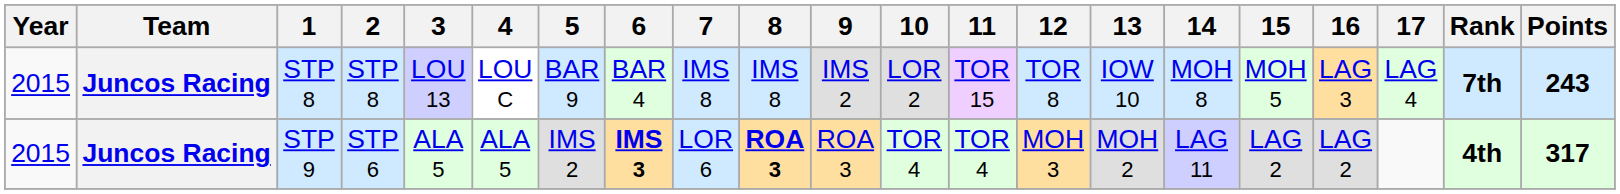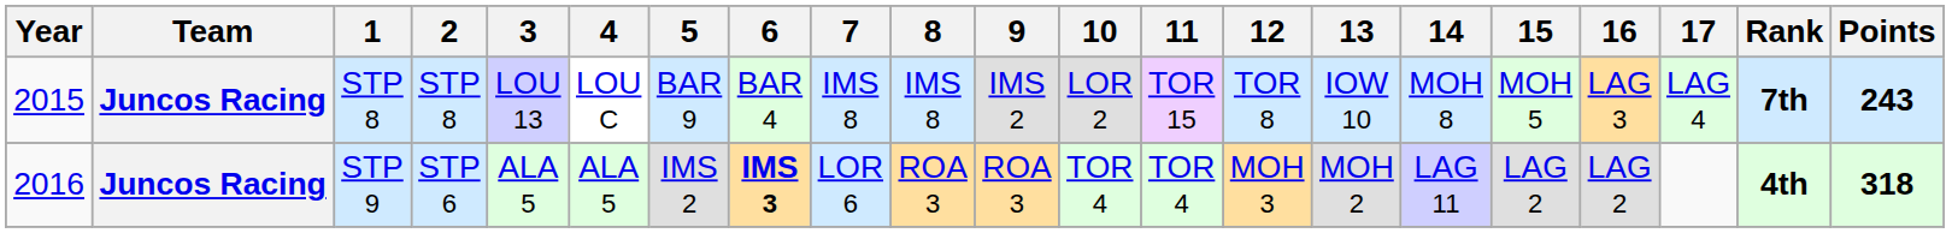 <table class="wikitable" style="text-align:center; font-size:90%">
 <tr>
 <th>Year</th>
 <th>Team</th>
 <th>1</th>
 <th>2</th>
 <th>3</th>
 <th>4</th>
 <th>5</th>
 <th>6</th>
 <th>7</th>
 <th>8</th>
 <th>9</th>
 <th>10</th>
 <th>11</th>
 <th>12</th>
 <th>13</th>
 <th>14</th>
 <th>15</th>
 <th>16</th>
 <th>17</th>
 <th>Rank</th>
 <th>Points</th>
 </tr>
 <tr>
 <td><a href='#'>2015</a></td>
 <th><a href='#'>Juncos Racing</a></th>
 <td style="background:#CFEAFF;"><a href='#'>STP</a><br><small>8</small></td>
 <td style="background:#CFEAFF;"><a href='#'>STP</a><br><small>8</small></td>
 <td style="background:#CFCFFF;"><a href='#'>LOU</a><br><small>13</small></td>
 <td style="background:#FFFFFF;"><a href='#'>LOU</a><br><small>C</small></td>
 <td style="background:#CFEAFF;"><a href='#'>BAR</a><br><small>9</small></td>
 <td style="background:#DFFFDF;"><a href='#'>BAR</a><br><small>4</small></td>
 <td style="background:#CFEAFF;"><a href='#'>IMS</a><br><small>8</small></td>
 <td style="background:#CFEAFF;"><a href='#'>IMS</a><br><small>8</small></td>
 <td style="background:#DFDFDF;"><a href='#'>IMS</a><br><small>2</small></td>
 <td style="background:#DFDFDF;"><a href='#'>LOR</a><br><small>2</small></td>
 <td style="background:#EFCFFF;"><a href='#'>TOR</a><br><small>15</small></td>
 <td style="background:#CFEAFF;"><a href='#'>TOR</a><br><small>8</small></td>
 <td style="background:#CFEAFF;"><a href='#'>IOW</a><br><small>10</small></td>
 <td style="background:#CFEAFF;"><a href='#'>MOH</a><br><small>8</small></td>
 <td style="background:#DFFFDF;"><a href='#'>MOH</a><br><small>5</small></td>
 <td style="background:#FFDF9F;"><a href='#'>LAG</a><br><small>3</small></td>
 <td style="background:#DFFFDF;"><a href='#'>LAG</a><br><small>4</small></td>
 <td style="background:#CFEAFF;"><strong>7th</strong></td>
 <td style="background:#CFEAFF;"><strong>243</strong></td>
 </tr>
 <tr>
-<td><a href='#'>2015</a></td>
+<td><a href='#'>2016</a></td>
 <th><a href='#'>Juncos Racing</a></th>
 <td style="background:#CFEAFF;"><a href='#'>STP</a><br><small>9</small></td>
 <td style="background:#CFEAFF;"><a href='#'>STP</a><br><small>6</small></td>
 <td style="background:#DFFFDF;"><a href='#'>ALA</a><br><small>5</small></td>
 <td style="background:#DFFFDF;"><a href='#'>ALA</a><br><small>5</small></td>
 <td style="background:#DFDFDF;"><a href='#'>IMS</a><br><small>2</small></td>
 <td style="background:#FFDF9F;"><strong><a href='#'>IMS</a><br><small>3</small></strong></td>
 <td style="background:#CFEAFF;"><a href='#'>LOR</a><br><small>6</small></td>
-<td style="background:#FFDF9F;"><strong><a href='#'>ROA</a><br><small>3</small></strong></td>
+<td style="background:#FFDF9F;"><a href='#'>ROA</a><br><small>3</small></td>
 <td style="background:#FFDF9F;"><a href='#'>ROA</a><br><small>3</small></td>
 <td style="background:#DFFFDF;"><a href='#'>TOR</a><br><small>4</small></td>
 <td style="background:#DFFFDF;"><a href='#'>TOR</a><br><small>4</small></td>
 <td style="background:#FFDF9F;"><a href='#'>MOH</a><br><small>3</small></td>
 <td style="background:#DFDFDF;"><a href='#'>MOH</a><br><small>2</small></td>
 <td style="background:#CFCFFF;"><a href='#'>LAG</a><br><small>11</small></td>
 <td style="background:#DFDFDF;"><a href='#'>LAG</a><br><small>2</small></td>
 <td style="background:#DFDFDF;"><a href='#'>LAG</a><br><small>2</small></td>
 <td></td>
 <td style="background:#DFFFDF;"><strong>4th</strong></td>
-<td style="background:#DFFFDF;"><strong>317</strong></td>
+<td style="background:#DFFFDF;"><strong>318</strong></td>
 </tr>
 </table>
